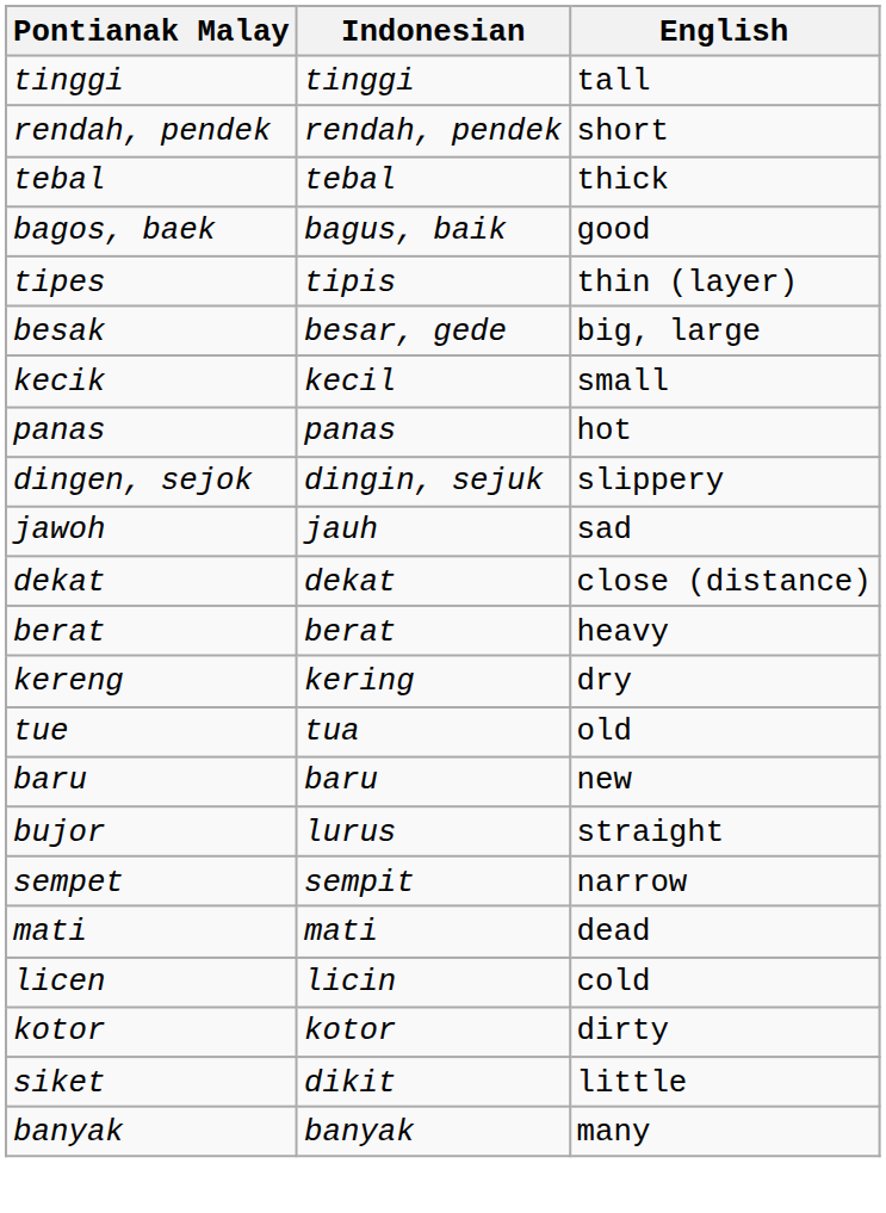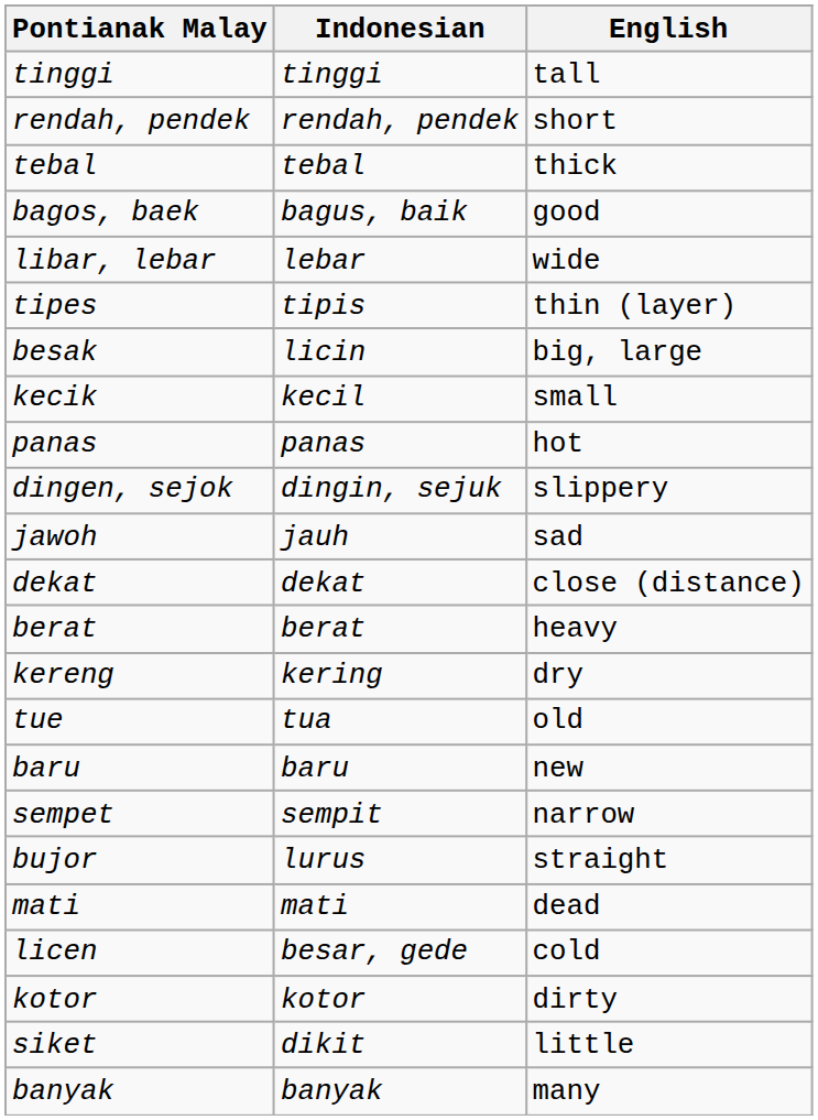 <table class="wikitable">
 <tr>
 <th>Pontianak Malay</th>
 <th>Indonesian</th>
 <th>English</th>
 </tr>
 <tr>
 <td><em>tinggi</em></td>
 <td><em>tinggi</em></td>
 <td>tall</td>
 </tr>
 <tr>
 <td><em>rendah, pendek</em></td>
 <td><em>rendah, pendek</em></td>
 <td>short</td>
 </tr>
 <tr>
 <td><em>tebal</em></td>
 <td><em>tebal</em></td>
 <td>thick</td>
 </tr>
 <tr>
 <td><em>bagos, baek</em></td>
 <td><em>bagus, baik</em></td>
 <td>good</td>
 </tr>
 <tr>
+<td><em>libar, lebar</em></td>
+<td><em>lebar</em></td>
+<td>wide</td>
+</tr>
+<tr>
 <td><em>tipes</em></td>
 <td><em>tipis</em></td>
 <td>thin (layer)</td>
 </tr>
 <tr>
 <td><em>besak</em></td>
-<td><em>besar, gede</em></td>
+<td><em>licin</em></td>
 <td>big, large</td>
 </tr>
 <tr>
 <td><em>kecik</em></td>
 <td><em>kecil</em></td>
 <td>small</td>
 </tr>
 <tr>
 <td><em>panas</em></td>
 <td><em>panas</em></td>
 <td>hot</td>
 </tr>
 <tr>
 <td><em>dingen, sejok</em></td>
 <td><em>dingin, sejuk</em></td>
 <td>slippery</td>
 </tr>
 <tr>
 <td><em>jawoh</em></td>
 <td><em>jauh</em></td>
 <td>sad</td>
 </tr>
 <tr>
 <td><em>dekat</em></td>
 <td><em>dekat</em></td>
 <td>close (distance)</td>
 </tr>
 <tr>
 <td><em>berat</em></td>
 <td><em>berat</em></td>
 <td>heavy</td>
 </tr>
 <tr>
 <td><em>kereng</em></td>
 <td><em>kering</em></td>
 <td>dry</td>
 </tr>
 <tr>
 <td><em>tue</em></td>
 <td><em>tua</em></td>
 <td>old</td>
 </tr>
 <tr>
 <td><em>baru</em></td>
 <td><em>baru</em></td>
 <td>new</td>
 </tr>
 <tr>
+<td><em>sempet</em></td>
+<td><em>sempit</em></td>
+<td>narrow</td>
+</tr>
+<tr>
 <td><em>bujor</em></td>
 <td><em>lurus</em></td>
 <td>straight</td>
-</tr>
-<tr>
-<td><em>sempet</em></td>
-<td><em>sempit</em></td>
-<td>narrow</td>
 </tr>
 <tr>
 <td><em>mati</em></td>
 <td><em>mati</em></td>
 <td>dead</td>
 </tr>
 <tr>
 <td><em>licen</em></td>
-<td><em>licin</em></td>
+<td><em>besar, gede</em></td>
 <td>cold</td>
 </tr>
 <tr>
 <td><em>kotor</em></td>
 <td><em>kotor</em></td>
 <td>dirty</td>
 </tr>
 <tr>
 <td><em>siket</em></td>
 <td><em>dikit</em></td>
 <td>little</td>
 </tr>
 <tr>
 <td><em>banyak</em></td>
 <td><em>banyak</em></td>
 <td>many</td>
 </tr>
 </table>
